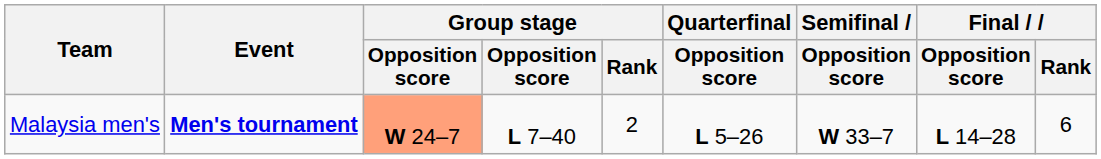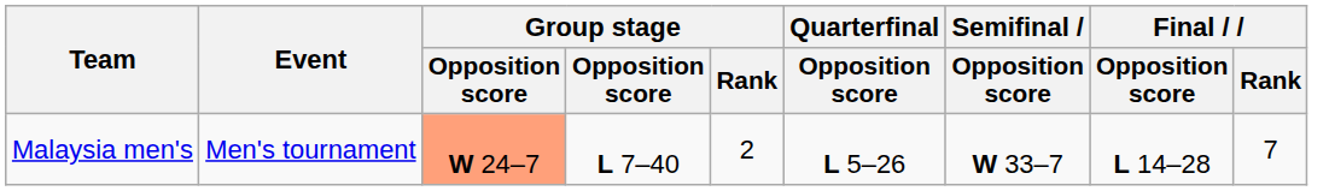 <table class="wikitable" style="font-size:90%;text-align:center">
 <tr>
 <th rowspan="2">Team</th>
 <th rowspan="2">Event</th>
 <th colspan="3">Group stage</th>
 <th>Quarterfinal</th>
 <th>Semifinal / </th>
 <th colspan="2">Final /  / </th>
 </tr>
 <tr style=font-size:95%>
 <th>Opposition<br> score</th>
 <th>Opposition<br> score</th>
 <th>Rank</th>
 <th>Opposition<br> score</th>
 <th>Opposition<br> score</th>
 <th>Opposition<br> score</th>
 <th>Rank</th>
 </tr>
 <tr>
 <td align="left"><a href='#'>Malaysia men's</a></td>
-<td align="left"><strong><a href='#'>Men's tournament</a></strong></td>
+<td align="left"><a href='#'>Men's tournament</a></td>
 <td style="background: lightsalmon;"><br><strong>W</strong> 24–7</td>
 <td><br><strong>L</strong> 7–40</td>
 <td>2 <strong></strong></td>
 <td><br><strong>L</strong> 5–26</td>
 <td><br><strong>W</strong> 33–7</td>
 <td><br><strong>L</strong> 14–28</td>
-<td>6</td>
+<td>7</td>
 </tr>
 </table>
